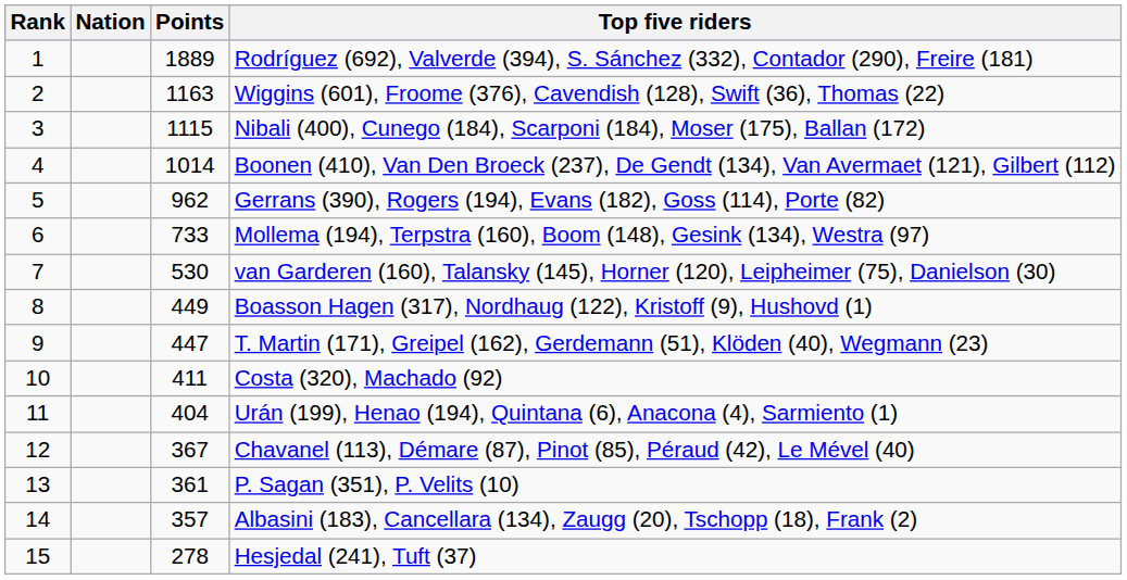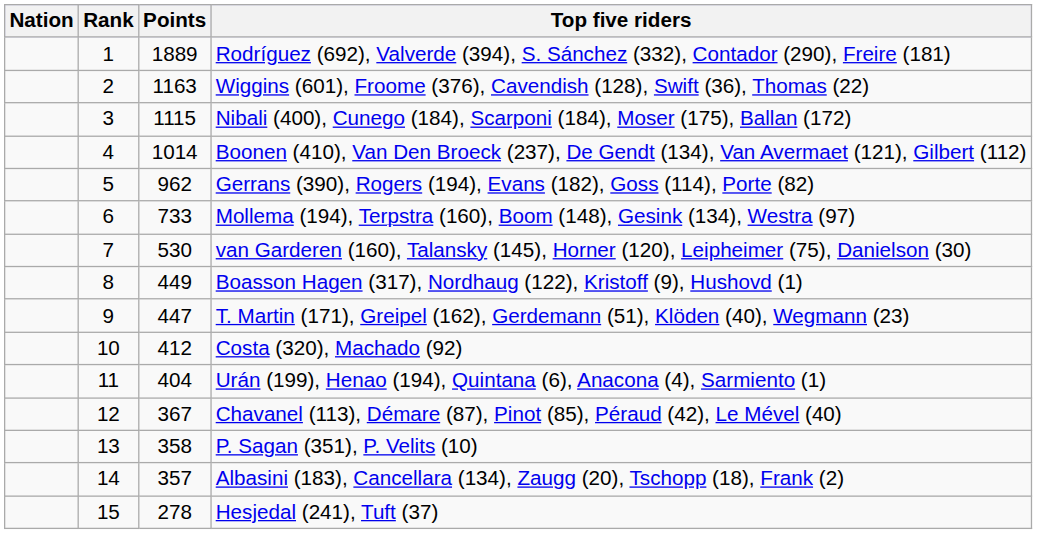 <table class="wikitable">
 <tr style="background:#ccf;">
+<th>Nation</th>
 <th>Rank</th>
-<th>Nation</th>
 <th>Points</th>
 <th>Top five riders</th>
 </tr>
 <tr>
+<td></td>
 <td align=center>1</td>
-<td></td>
 <td align=center>1889</td>
 <td><a href='#'>Rodríguez</a> (692), <a href='#'>Valverde</a> (394), <a href='#'>S. Sánchez</a> (332), <a href='#'>Contador</a> (290), <a href='#'>Freire</a> (181)</td>
 </tr>
 <tr>
+<td></td>
 <td align=center>2</td>
-<td></td>
 <td align=center>1163</td>
 <td><a href='#'>Wiggins</a> (601), <a href='#'>Froome</a> (376), <a href='#'>Cavendish</a> (128), <a href='#'>Swift</a> (36), <a href='#'>Thomas</a> (22)</td>
 </tr>
 <tr>
+<td></td>
 <td align=center>3</td>
-<td></td>
 <td align=center>1115</td>
 <td><a href='#'>Nibali</a> (400), <a href='#'>Cunego</a> (184), <a href='#'>Scarponi</a> (184), <a href='#'>Moser</a> (175), <a href='#'>Ballan</a> (172)</td>
 </tr>
 <tr>
+<td></td>
 <td align=center>4</td>
-<td></td>
 <td align=center>1014</td>
 <td><a href='#'>Boonen</a> (410), <a href='#'>Van Den Broeck</a> (237), <a href='#'>De Gendt</a> (134), <a href='#'>Van Avermaet</a> (121), <a href='#'>Gilbert</a> (112)</td>
 </tr>
 <tr>
+<td></td>
 <td align=center>5</td>
-<td></td>
 <td align=center>962</td>
 <td><a href='#'>Gerrans</a> (390), <a href='#'>Rogers</a> (194), <a href='#'>Evans</a> (182), <a href='#'>Goss</a> (114), <a href='#'>Porte</a> (82)</td>
 </tr>
 <tr>
+<td></td>
 <td align=center>6</td>
-<td></td>
 <td align=center>733</td>
 <td><a href='#'>Mollema</a> (194), <a href='#'>Terpstra</a> (160), <a href='#'>Boom</a> (148), <a href='#'>Gesink</a> (134), <a href='#'>Westra</a> (97)</td>
 </tr>
 <tr>
+<td></td>
 <td align=center>7</td>
-<td></td>
 <td align=center>530</td>
 <td><a href='#'>van Garderen</a> (160), <a href='#'>Talansky</a> (145), <a href='#'>Horner</a> (120), <a href='#'>Leipheimer</a> (75), <a href='#'>Danielson</a> (30)</td>
 </tr>
 <tr>
+<td></td>
 <td align=center>8</td>
-<td></td>
 <td align=center>449</td>
 <td><a href='#'>Boasson Hagen</a> (317), <a href='#'>Nordhaug</a> (122), <a href='#'>Kristoff</a> (9), <a href='#'>Hushovd</a> (1)</td>
 </tr>
 <tr>
+<td></td>
 <td align=center>9</td>
-<td></td>
 <td align=center>447</td>
 <td><a href='#'>T. Martin</a> (171), <a href='#'>Greipel</a> (162), <a href='#'>Gerdemann</a> (51), <a href='#'>Klöden</a> (40), <a href='#'>Wegmann</a> (23)</td>
 </tr>
 <tr>
+<td></td>
 <td align=center>10</td>
-<td></td>
-<td align=center>411</td>
+<td align=center>412</td>
 <td><a href='#'>Costa</a> (320), <a href='#'>Machado</a> (92)</td>
 </tr>
 <tr>
+<td></td>
 <td align=center>11</td>
-<td></td>
 <td align=center>404</td>
 <td><a href='#'>Urán</a> (199), <a href='#'>Henao</a> (194), <a href='#'>Quintana</a> (6), <a href='#'>Anacona</a> (4), <a href='#'>Sarmiento</a> (1)</td>
 </tr>
 <tr>
+<td></td>
 <td align=center>12</td>
-<td></td>
 <td align=center>367</td>
 <td><a href='#'>Chavanel</a> (113), <a href='#'>Démare</a> (87), <a href='#'>Pinot</a> (85), <a href='#'>Péraud</a> (42), <a href='#'>Le Mével</a> (40)</td>
 </tr>
 <tr>
+<td></td>
 <td align=center>13</td>
-<td></td>
-<td align=center>361</td>
+<td align=center>358</td>
 <td><a href='#'>P. Sagan</a> (351), <a href='#'>P. Velits</a> (10)</td>
 </tr>
 <tr>
+<td></td>
 <td align=center>14</td>
-<td></td>
 <td align=center>357</td>
 <td><a href='#'>Albasini</a> (183), <a href='#'>Cancellara</a> (134), <a href='#'>Zaugg</a> (20), <a href='#'>Tschopp</a> (18), <a href='#'>Frank</a> (2)</td>
 </tr>
 <tr>
+<td></td>
 <td align=center>15</td>
-<td></td>
 <td align=center>278</td>
 <td><a href='#'>Hesjedal</a> (241), <a href='#'>Tuft</a> (37)</td>
 </tr>
 </table>
